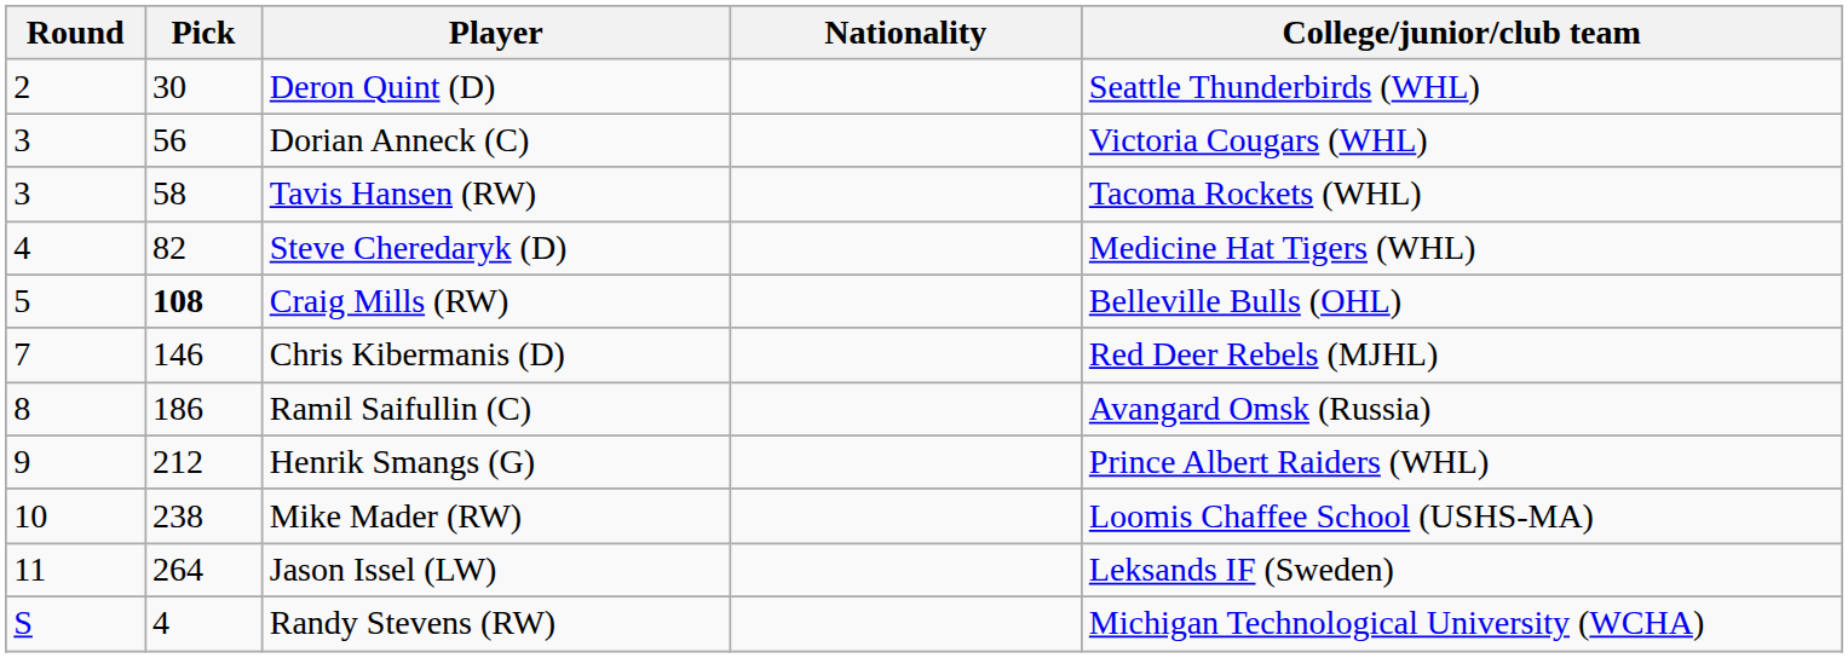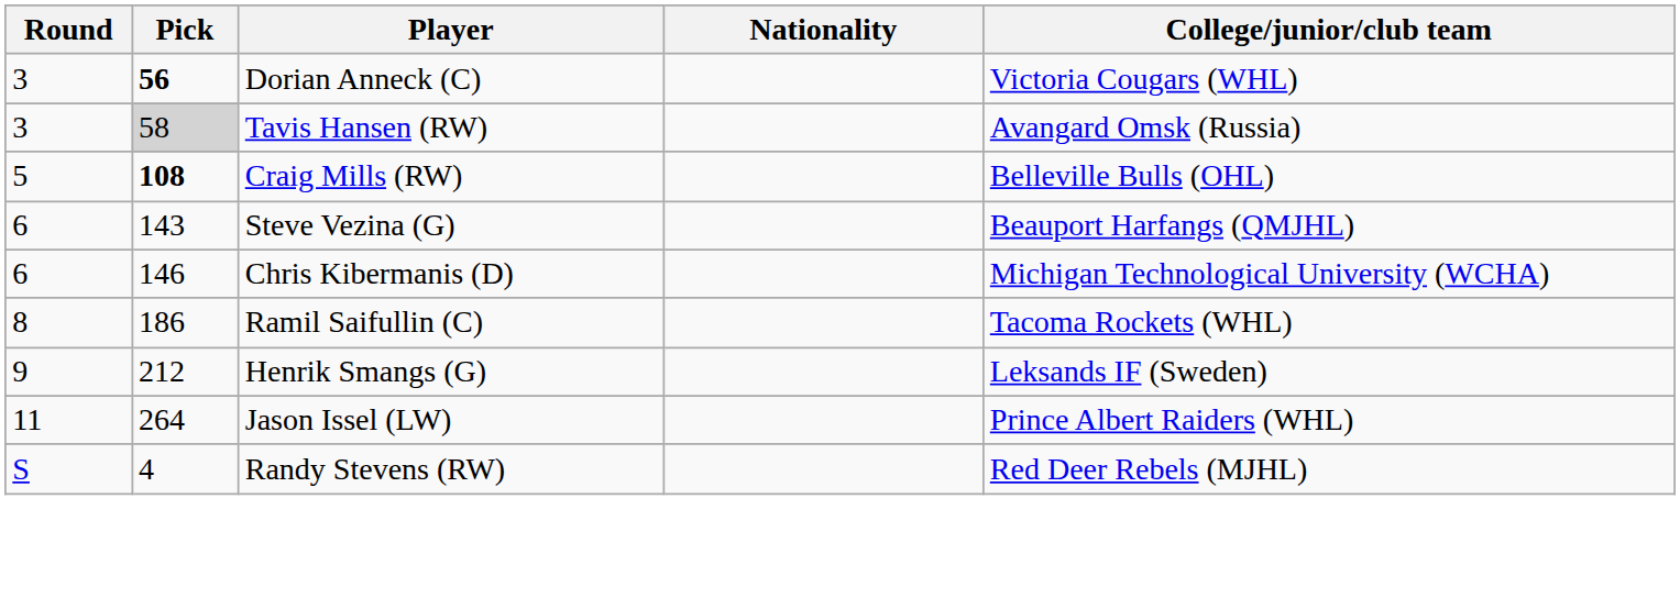 <table class="wikitable">
 <tr>
 <th bgcolor="#DDDDFF" width="5%">Round</th>
 <th bgcolor="#DDDDFF" width="5%">Pick</th>
 <th bgcolor="#DDDDFF" width="20%">Player</th>
 <th bgcolor="#DDDDFF" width="15%">Nationality</th>
 <th bgcolor="#DDDDFF" width="32.5%">College/junior/club team</th>
 </tr>
 <tr>
-<td>2</td>
-<td>30</td>
-<td><a href='#'>Deron Quint</a> (D)</td>
-<td></td>
-<td><a href='#'>Seattle Thunderbirds</a> (<a href='#'>WHL</a>)</td>
-</tr>
-<tr>
 <td>3</td>
-<td>56</td>
+<td><strong>56</strong></td>
 <td>Dorian Anneck (C)</td>
 <td></td>
 <td><a href='#'>Victoria Cougars</a> (<a href='#'>WHL</a>)</td>
 </tr>
 <tr>
 <td>3</td>
-<td>58</td>
+<td style="background: lightgrey;">58</td>
 <td><a href='#'>Tavis Hansen</a> (RW)</td>
 <td></td>
-<td><a href='#'>Tacoma Rockets</a> (WHL)</td>
-</tr>
-<tr>
-<td>4</td>
-<td>82</td>
-<td><a href='#'>Steve Cheredaryk</a> (D)</td>
-<td></td>
-<td><a href='#'>Medicine Hat Tigers</a> (WHL)</td>
+<td><a href='#'>Avangard Omsk</a> (Russia)</td>
 </tr>
 <tr>
 <td>5</td>
 <td><strong>108</strong></td>
 <td><a href='#'>Craig Mills</a> (RW)</td>
 <td></td>
 <td><a href='#'>Belleville Bulls</a> (<a href='#'>OHL</a>)</td>
 </tr>
 <tr>
-<td>7</td>
+<td>6</td>
+<td>143</td>
+<td>Steve Vezina (G)</td>
+<td></td>
+<td><a href='#'>Beauport Harfangs</a> (<a href='#'>QMJHL</a>)</td>
+</tr>
+<tr>
+<td>6</td>
 <td>146</td>
 <td>Chris Kibermanis (D)</td>
 <td></td>
-<td><a href='#'>Red Deer Rebels</a> (MJHL)</td>
+<td><a href='#'>Michigan Technological University</a> (<a href='#'>WCHA</a>)</td>
 </tr>
 <tr>
 <td>8</td>
 <td>186</td>
 <td>Ramil Saifullin (C)</td>
 <td></td>
-<td><a href='#'>Avangard Omsk</a> (Russia)</td>
+<td><a href='#'>Tacoma Rockets</a> (WHL)</td>
 </tr>
 <tr>
 <td>9</td>
 <td>212</td>
 <td>Henrik Smangs (G)</td>
 <td></td>
-<td><a href='#'>Prince Albert Raiders</a> (WHL)</td>
-</tr>
-<tr>
-<td>10</td>
-<td>238</td>
-<td>Mike Mader (RW)</td>
-<td></td>
-<td><a href='#'>Loomis Chaffee School</a> (USHS-MA)</td>
+<td><a href='#'>Leksands IF</a> (Sweden)</td>
 </tr>
 <tr>
 <td>11</td>
 <td>264</td>
 <td>Jason Issel (LW)</td>
 <td></td>
-<td><a href='#'>Leksands IF</a> (Sweden)</td>
+<td><a href='#'>Prince Albert Raiders</a> (WHL)</td>
 </tr>
 <tr>
 <td><a href='#'>S</a></td>
 <td>4</td>
 <td>Randy Stevens (RW)</td>
 <td></td>
-<td><a href='#'>Michigan Technological University</a> (<a href='#'>WCHA</a>)</td>
+<td><a href='#'>Red Deer Rebels</a> (MJHL)</td>
 </tr>
 </table>
